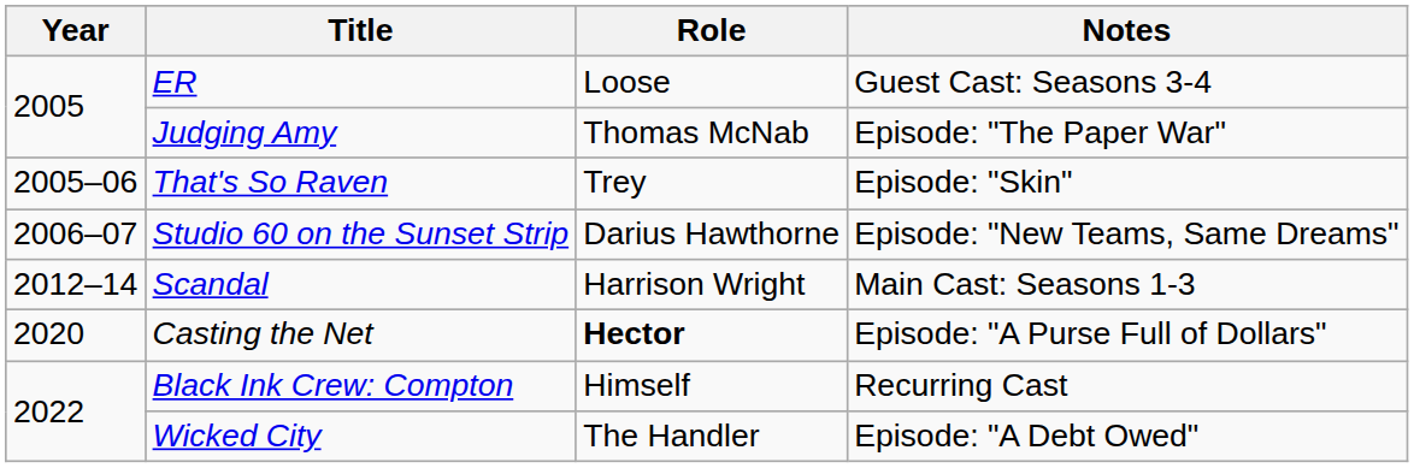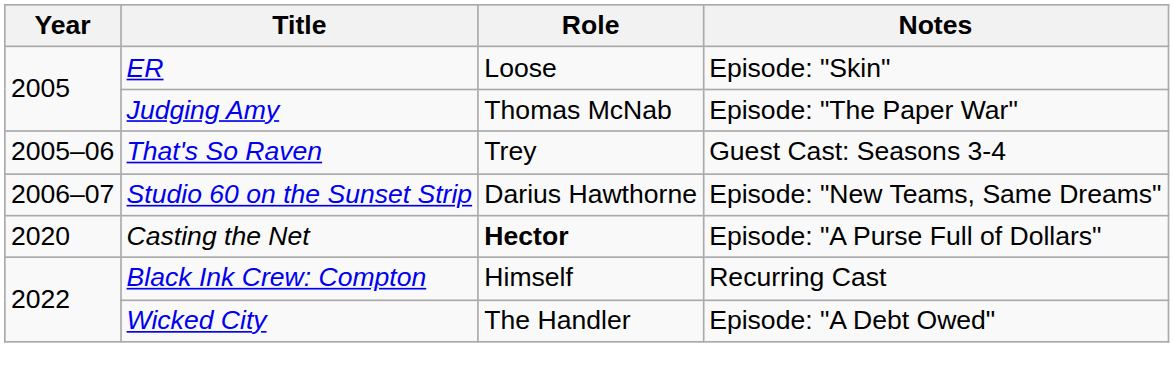 <table class="wikitable plainrowheaders sortable" style="margin-right: 0;">
 <tr>
 <th>Year</th>
 <th>Title</th>
 <th>Role</th>
 <th>Notes</th>
 </tr>
 <tr>
 <td rowspan="2">2005</td>
 <td><em><a href='#'>ER</a></em></td>
 <td>Loose</td>
-<td>Guest Cast: Seasons 3-4</td>
+<td>Episode: "Skin"</td>
 </tr>
 <tr>
 <td><em><a href='#'>Judging Amy</a></em></td>
 <td>Thomas McNab</td>
 <td>Episode: "The Paper War"</td>
 </tr>
 <tr>
 <td>2005–06</td>
 <td><em><a href='#'>That's So Raven</a></em></td>
 <td>Trey</td>
-<td>Episode: "Skin"</td>
+<td>Guest Cast: Seasons 3-4</td>
 </tr>
 <tr>
 <td>2006–07</td>
 <td><em><a href='#'>Studio 60 on the Sunset Strip</a></em></td>
 <td>Darius Hawthorne</td>
 <td>Episode: "New Teams, Same Dreams"</td>
-</tr>
-<tr>
-<td>2012–14</td>
-<td><em><a href='#'>Scandal</a></em></td>
-<td>Harrison Wright</td>
-<td>Main Cast: Seasons 1-3</td>
 </tr>
 <tr>
 <td>2020</td>
 <td><em>Casting the Net</em></td>
 <td><strong>Hector</strong></td>
 <td>Episode: "A Purse Full of Dollars"</td>
 </tr>
 <tr>
 <td rowspan="2">2022</td>
 <td><em><a href='#'>Black Ink Crew: Compton</a></em></td>
 <td>Himself</td>
 <td>Recurring Cast</td>
 </tr>
 <tr>
 <td><em><a href='#'>Wicked City</a></em></td>
 <td>The Handler</td>
 <td>Episode: "A Debt Owed"</td>
 </tr>
 </table>
